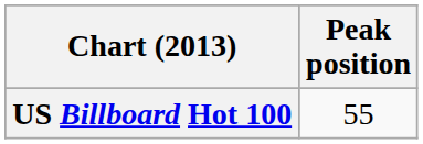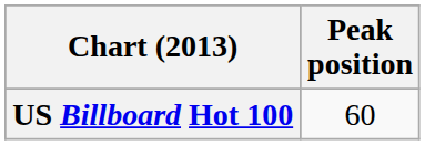 <table class="wikitable sortable plainrowheaders">
 <tr>
 <th>Chart (2013)</th>
 <th>Peak<br>position</th>
 </tr>
 <tr>
 <th scope="row">US <em><a href='#'>Billboard</a></em> <a href='#'>Hot 100</a></th>
-<td style="text-align:center;">55</td>
+<td style="text-align:center;">60</td>
 </tr>
 </table>
